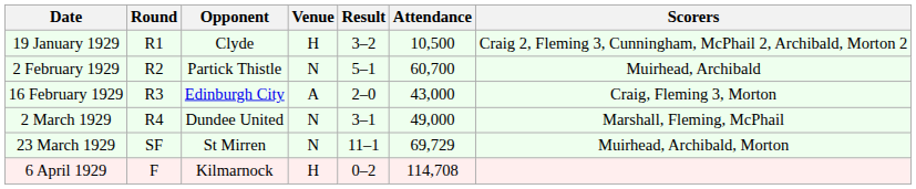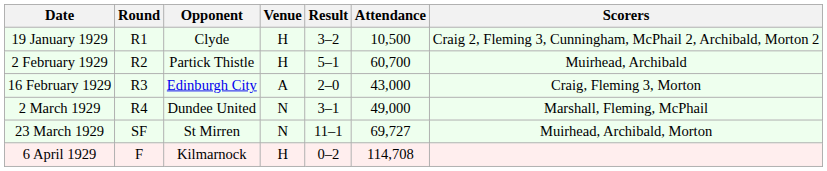 <table class="wikitable sortable" style="font-size:100%; text-align:center">
 <tr>
 <th>Date</th>
 <th>Round</th>
 <th>Opponent</th>
 <th>Venue</th>
 <th>Result</th>
 <th>Attendance</th>
 <th>Scorers</th>
 </tr>
 <tr bgcolor = "#EEFFEE">
 <td>19 January 1929</td>
 <td>R1</td>
 <td>Clyde</td>
 <td>H</td>
 <td>3–2</td>
 <td>10,500</td>
 <td>Craig 2, Fleming 3, Cunningham, McPhail 2, Archibald, Morton 2</td>
 </tr>
 <tr bgcolor = "#EEFFEE">
 <td>2 February 1929</td>
 <td>R2</td>
 <td>Partick Thistle</td>
-<td>N</td>
+<td>H</td>
 <td>5–1</td>
 <td>60,700</td>
 <td>Muirhead, Archibald</td>
 </tr>
 <tr bgcolor = "#EEFFEE">
 <td>16 February 1929</td>
 <td>R3</td>
 <td><a href='#'>Edinburgh City</a></td>
 <td>A</td>
 <td>2–0</td>
 <td>43,000</td>
 <td>Craig, Fleming 3, Morton</td>
 </tr>
 <tr bgcolor = "#EEFFEE">
 <td>2 March 1929</td>
 <td>R4</td>
 <td>Dundee United</td>
 <td>N</td>
 <td>3–1</td>
 <td>49,000</td>
 <td>Marshall, Fleming, McPhail</td>
 </tr>
 <tr bgcolor = "#EEFFEE">
 <td>23 March 1929</td>
 <td>SF</td>
 <td>St Mirren</td>
 <td>N</td>
 <td>11–1</td>
-<td>69,729</td>
+<td>69,727</td>
 <td>Muirhead, Archibald, Morton</td>
 </tr>
 <tr bgcolor = "#FFEEEE">
 <td>6 April 1929</td>
 <td>F</td>
 <td>Kilmarnock</td>
 <td>H</td>
 <td>0–2</td>
 <td>114,708</td>
 <td></td>
 </tr>
 </table>
